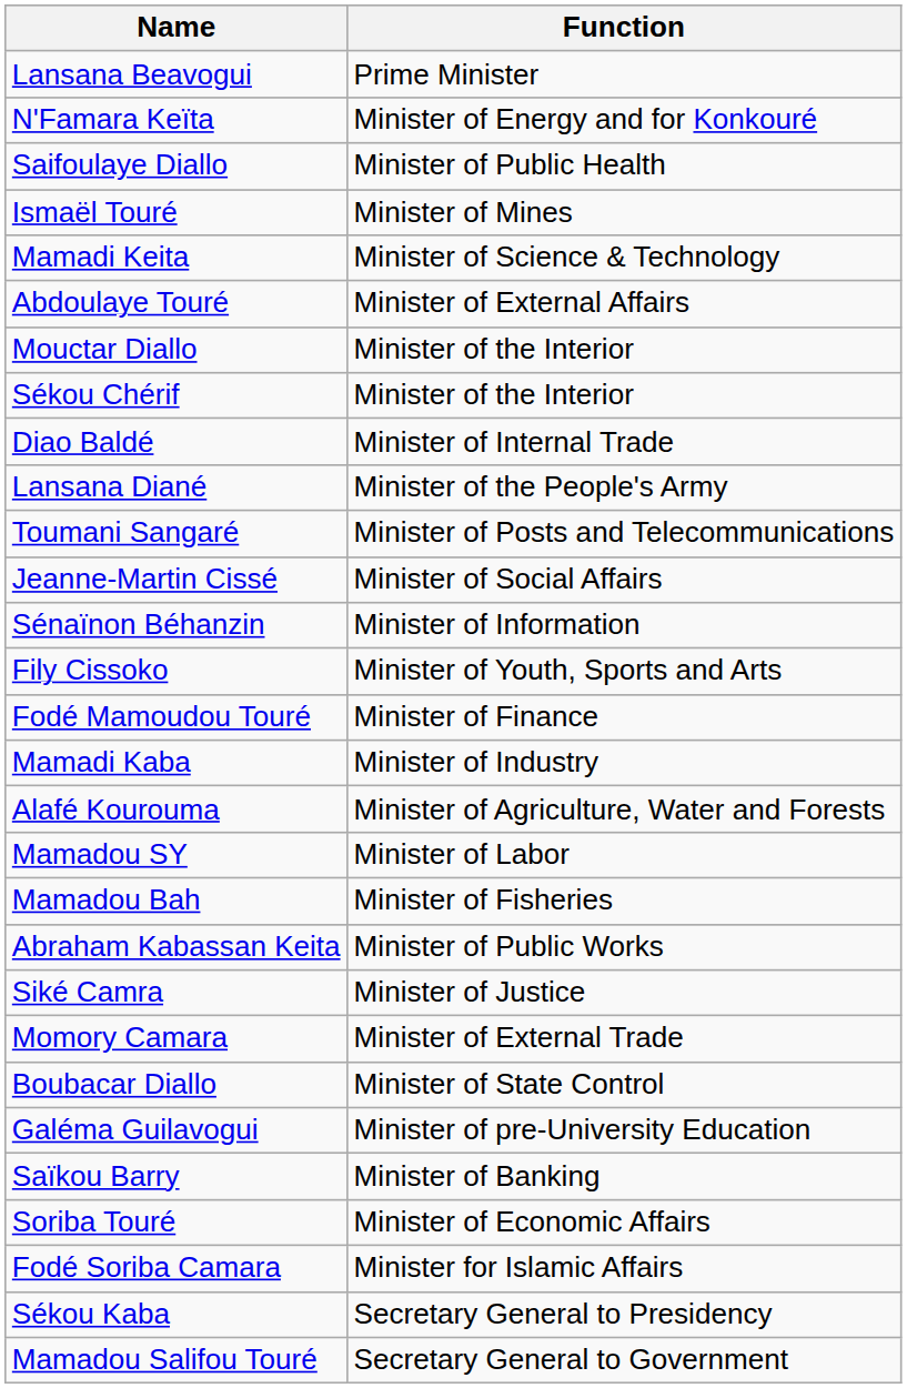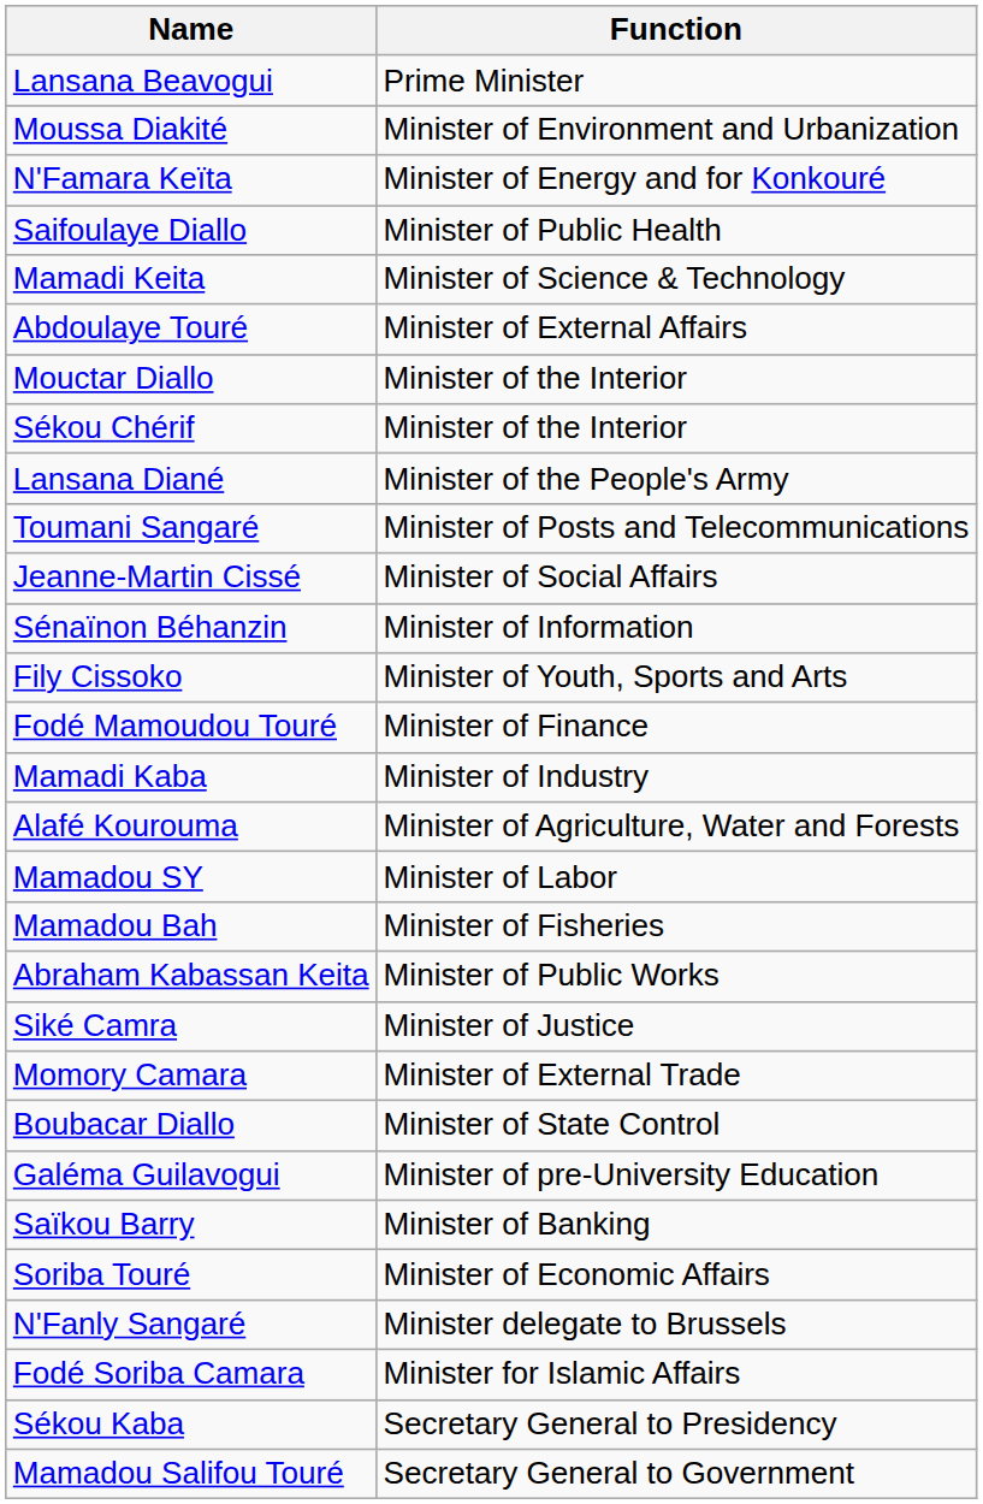 <table class=wikitable>
 <tr>
 <th>Name</th>
 <th>Function</th>
 </tr>
 <tr>
 <td><a href='#'>Lansana Beavogui</a></td>
 <td>Prime Minister</td>
 </tr>
 <tr>
+<td><a href='#'>Moussa Diakité</a></td>
+<td>Minister of Environment and Urbanization</td>
+</tr>
+<tr>
 <td><a href='#'>N'Famara Keïta</a></td>
 <td>Minister of Energy and for <a href='#'>Konkouré</a></td>
 </tr>
 <tr>
 <td><a href='#'>Saifoulaye Diallo</a></td>
 <td>Minister of Public Health</td>
-</tr>
-<tr>
-<td><a href='#'>Ismaël Touré</a></td>
-<td>Minister of Mines</td>
 </tr>
 <tr>
 <td><a href='#'>Mamadi Keita</a></td>
 <td>Minister of Science & Technology</td>
 </tr>
 <tr>
 <td><a href='#'>Abdoulaye Touré</a></td>
 <td>Minister of External Affairs</td>
 </tr>
 <tr>
 <td><a href='#'>Mouctar Diallo</a></td>
 <td>Minister of the Interior</td>
 </tr>
 <tr>
 <td><a href='#'>Sékou Chérif</a></td>
 <td>Minister of the Interior</td>
-</tr>
-<tr>
-<td><a href='#'>Diao Baldé</a></td>
-<td>Minister of Internal Trade</td>
 </tr>
 <tr>
 <td><a href='#'>Lansana Diané</a></td>
 <td>Minister of the People's Army</td>
 </tr>
 <tr>
 <td><a href='#'>Toumani Sangaré</a></td>
 <td>Minister of Posts and Telecommunications</td>
 </tr>
 <tr>
 <td><a href='#'>Jeanne-Martin Cissé</a></td>
 <td>Minister of Social Affairs</td>
 </tr>
 <tr>
 <td><a href='#'>Sénaïnon Béhanzin</a></td>
 <td>Minister of Information</td>
 </tr>
 <tr>
 <td><a href='#'>Fily Cissoko</a></td>
 <td>Minister of Youth, Sports and Arts</td>
 </tr>
 <tr>
 <td><a href='#'>Fodé Mamoudou Touré</a></td>
 <td>Minister of Finance</td>
 </tr>
 <tr>
 <td><a href='#'>Mamadi Kaba</a></td>
 <td>Minister of Industry</td>
 </tr>
 <tr>
 <td><a href='#'>Alafé Kourouma</a></td>
 <td>Minister of Agriculture, Water and Forests</td>
 </tr>
 <tr>
 <td><a href='#'>Mamadou SY</a></td>
 <td>Minister of Labor</td>
 </tr>
 <tr>
 <td><a href='#'>Mamadou Bah</a></td>
 <td>Minister of Fisheries</td>
 </tr>
 <tr>
 <td><a href='#'>Abraham Kabassan Keita</a></td>
 <td>Minister of Public Works</td>
 </tr>
 <tr>
 <td><a href='#'>Siké Camra</a></td>
 <td>Minister of Justice</td>
 </tr>
 <tr>
 <td><a href='#'>Momory Camara</a></td>
 <td>Minister of External Trade</td>
 </tr>
 <tr>
 <td><a href='#'>Boubacar Diallo</a></td>
 <td>Minister of State Control</td>
 </tr>
 <tr>
 <td><a href='#'>Galéma Guilavogui</a></td>
 <td>Minister of pre-University Education</td>
 </tr>
 <tr>
 <td><a href='#'>Saïkou Barry</a></td>
 <td>Minister of Banking</td>
 </tr>
 <tr>
 <td><a href='#'>Soriba Touré</a></td>
 <td>Minister of Economic Affairs</td>
 </tr>
 <tr>
+<td><a href='#'>N'Fanly Sangaré</a></td>
+<td>Minister delegate to Brussels</td>
+</tr>
+<tr>
 <td><a href='#'>Fodé Soriba Camara</a></td>
 <td>Minister for Islamic Affairs</td>
 </tr>
 <tr>
 <td><a href='#'>Sékou Kaba</a></td>
 <td>Secretary General to Presidency</td>
 </tr>
 <tr>
 <td><a href='#'>Mamadou Salifou Touré</a></td>
 <td>Secretary General to Government</td>
 </tr>
 </table>
